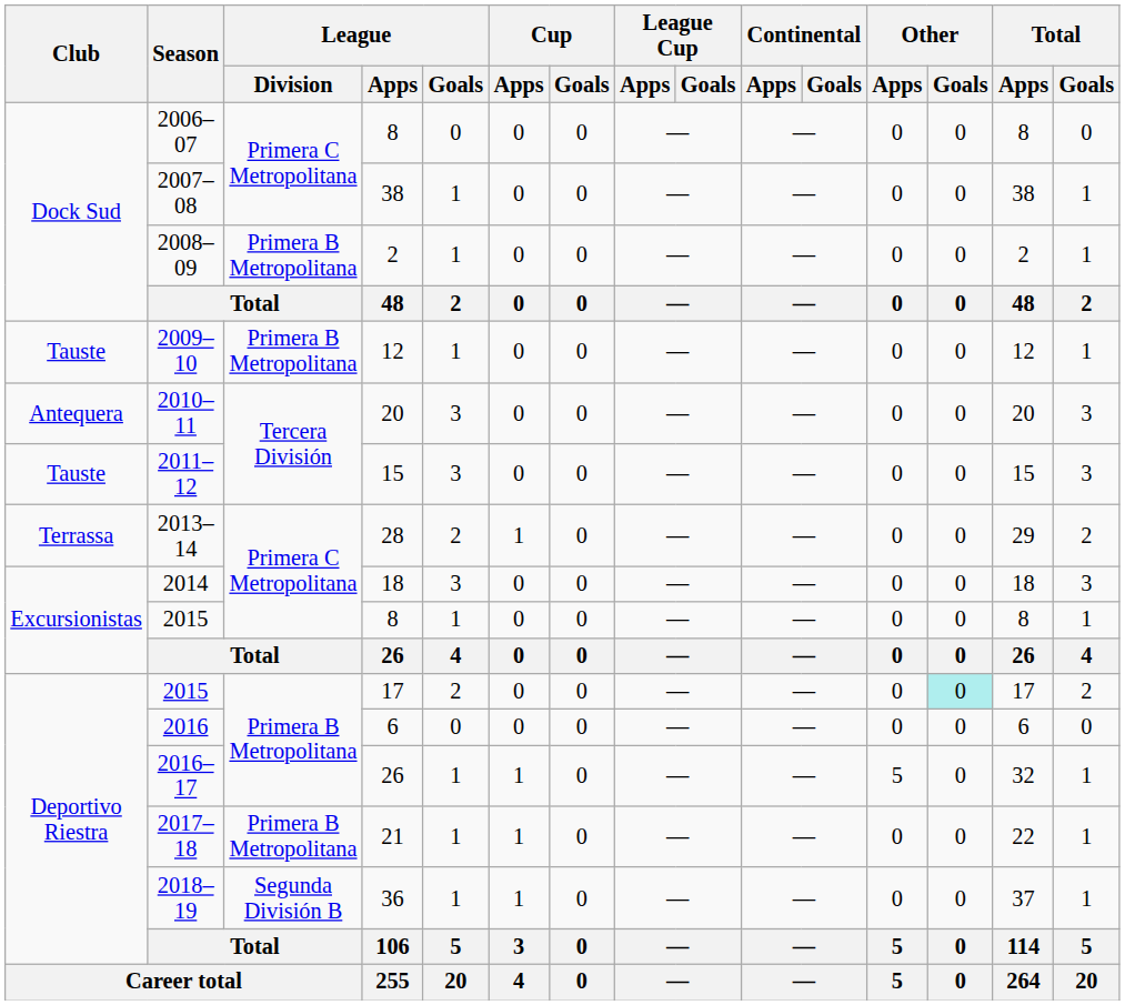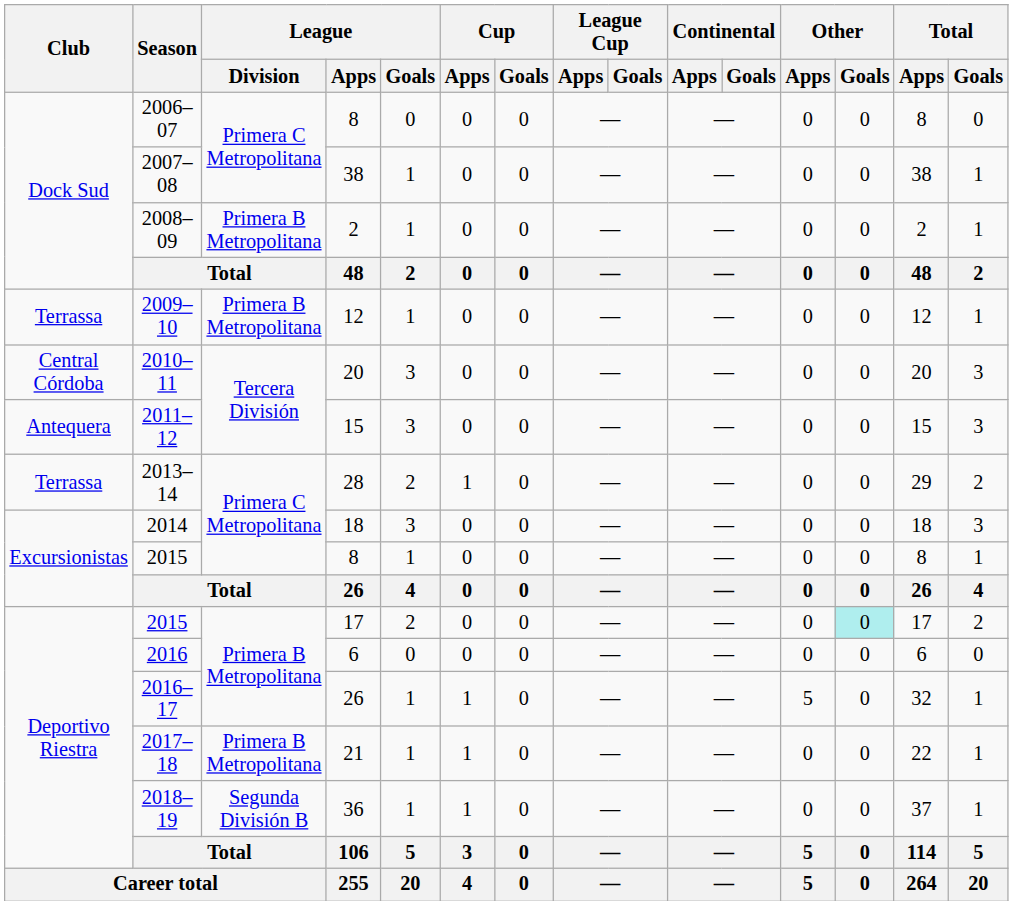 <table class="wikitable" style="text-align:center">
 <tr>
 <th rowspan="2">Club</th>
 <th rowspan="2">Season</th>
 <th colspan="3">League</th>
 <th colspan="2">Cup</th>
 <th colspan="2">League Cup</th>
 <th colspan="2">Continental</th>
 <th colspan="2">Other</th>
 <th colspan="2">Total</th>
 </tr>
 <tr>
 <th>Division</th>
 <th>Apps</th>
 <th>Goals</th>
 <th>Apps</th>
 <th>Goals</th>
 <th>Apps</th>
 <th>Goals</th>
 <th>Apps</th>
 <th>Goals</th>
 <th>Apps</th>
 <th>Goals</th>
 <th>Apps</th>
 <th>Goals</th>
 </tr>
 <tr>
 <td rowspan="4"><a href='#'>Dock Sud</a></td>
 <td>2006–07</td>
 <td rowspan="2"><a href='#'>Primera C Metropolitana</a></td>
 <td>8</td>
 <td>0</td>
 <td>0</td>
 <td>0</td>
 <td colspan="2">—</td>
 <td colspan="2">—</td>
 <td>0</td>
 <td>0</td>
 <td>8</td>
 <td>0</td>
 </tr>
 <tr>
 <td>2007–08</td>
 <td>38</td>
 <td>1</td>
 <td>0</td>
 <td>0</td>
 <td colspan="2">—</td>
 <td colspan="2">—</td>
 <td>0</td>
 <td>0</td>
 <td>38</td>
 <td>1</td>
 </tr>
 <tr>
 <td>2008–09</td>
 <td rowspan="1"><a href='#'>Primera B Metropolitana</a></td>
 <td>2</td>
 <td>1</td>
 <td>0</td>
 <td>0</td>
 <td colspan="2">—</td>
 <td colspan="2">—</td>
 <td>0</td>
 <td>0</td>
 <td>2</td>
 <td>1</td>
 </tr>
 <tr>
 <th colspan="2">Total</th>
 <th>48</th>
 <th>2</th>
 <th>0</th>
 <th>0</th>
 <th colspan="2">—</th>
 <th colspan="2">—</th>
 <th>0</th>
 <th>0</th>
 <th>48</th>
 <th>2</th>
 </tr>
 <tr>
-<td rowspan="1"><a href='#'>Tauste</a></td>
+<td rowspan="1"><a href='#'>Terrassa</a></td>
 <td><a href='#'>2009–10</a></td>
 <td rowspan="1"><a href='#'>Primera B Metropolitana</a></td>
 <td>12</td>
 <td>1</td>
 <td>0</td>
 <td>0</td>
 <td colspan="2">—</td>
 <td colspan="2">—</td>
 <td>0</td>
 <td>0</td>
 <td>12</td>
 <td>1</td>
 </tr>
 <tr>
-<td rowspan="1"><a href='#'>Antequera</a></td>
+<td rowspan="1"><a href='#'>Central Córdoba</a></td>
 <td><a href='#'>2010–11</a></td>
 <td rowspan="2"><a href='#'>Tercera División</a></td>
 <td>20</td>
 <td>3</td>
 <td>0</td>
 <td>0</td>
 <td colspan="2">—</td>
 <td colspan="2">—</td>
 <td>0</td>
 <td>0</td>
 <td>20</td>
 <td>3</td>
 </tr>
 <tr>
-<td rowspan="1"><a href='#'>Tauste</a></td>
+<td rowspan="1"><a href='#'>Antequera</a></td>
 <td><a href='#'>2011–12</a></td>
 <td>15</td>
 <td>3</td>
 <td>0</td>
 <td>0</td>
 <td colspan="2">—</td>
 <td colspan="2">—</td>
 <td>0</td>
 <td>0</td>
 <td>15</td>
 <td>3</td>
 </tr>
 <tr>
 <td rowspan="1"><a href='#'>Terrassa</a></td>
 <td>2013–14</td>
 <td rowspan="3"><a href='#'>Primera C Metropolitana</a></td>
 <td>28</td>
 <td>2</td>
 <td>1</td>
 <td>0</td>
 <td colspan="2">—</td>
 <td colspan="2">—</td>
 <td>0</td>
 <td>0</td>
 <td>29</td>
 <td>2</td>
 </tr>
 <tr>
 <td rowspan="3"><a href='#'>Excursionistas</a></td>
 <td>2014</td>
 <td>18</td>
 <td>3</td>
 <td>0</td>
 <td>0</td>
 <td colspan="2">—</td>
 <td colspan="2">—</td>
 <td>0</td>
 <td>0</td>
 <td>18</td>
 <td>3</td>
 </tr>
 <tr>
 <td>2015</td>
 <td>8</td>
 <td>1</td>
 <td>0</td>
 <td>0</td>
 <td colspan="2">—</td>
 <td colspan="2">—</td>
 <td>0</td>
 <td>0</td>
 <td>8</td>
 <td>1</td>
 </tr>
 <tr>
 <th colspan="2">Total</th>
 <th>26</th>
 <th>4</th>
 <th>0</th>
 <th>0</th>
 <th colspan="2">—</th>
 <th colspan="2">—</th>
 <th>0</th>
 <th>0</th>
 <th>26</th>
 <th>4</th>
 </tr>
 <tr>
 <td rowspan="6"><a href='#'>Deportivo Riestra</a></td>
 <td><a href='#'>2015</a></td>
 <td rowspan="3"><a href='#'>Primera B Metropolitana</a></td>
 <td>17</td>
 <td>2</td>
 <td>0</td>
 <td>0</td>
 <td colspan="2">—</td>
 <td colspan="2">—</td>
 <td>0</td>
 <td style="background: paleturquoise;">0</td>
 <td>17</td>
 <td>2</td>
 </tr>
 <tr>
 <td><a href='#'>2016</a></td>
 <td>6</td>
 <td>0</td>
 <td>0</td>
 <td>0</td>
 <td colspan="2">—</td>
 <td colspan="2">—</td>
 <td>0</td>
 <td>0</td>
 <td>6</td>
 <td>0</td>
 </tr>
 <tr>
 <td><a href='#'>2016–17</a></td>
 <td>26</td>
 <td>1</td>
 <td>1</td>
 <td>0</td>
 <td colspan="2">—</td>
 <td colspan="2">—</td>
 <td>5</td>
 <td>0</td>
 <td>32</td>
 <td>1</td>
 </tr>
 <tr>
 <td><a href='#'>2017–18</a></td>
 <td rowspan="1"><a href='#'>Primera B Metropolitana</a></td>
 <td>21</td>
 <td>1</td>
 <td>1</td>
 <td>0</td>
 <td colspan="2">—</td>
 <td colspan="2">—</td>
 <td>0</td>
 <td>0</td>
 <td>22</td>
 <td>1</td>
 </tr>
 <tr>
 <td><a href='#'>2018–19</a></td>
 <td rowspan="1"><a href='#'>Segunda División B</a></td>
 <td>36</td>
 <td>1</td>
 <td>1</td>
 <td>0</td>
 <td colspan="2">—</td>
 <td colspan="2">—</td>
 <td>0</td>
 <td>0</td>
 <td>37</td>
 <td>1</td>
 </tr>
 <tr>
 <th colspan="2">Total</th>
 <th>106</th>
 <th>5</th>
 <th>3</th>
 <th>0</th>
 <th colspan="2">—</th>
 <th colspan="2">—</th>
 <th>5</th>
 <th>0</th>
 <th>114</th>
 <th>5</th>
 </tr>
 <tr>
 <th colspan="3">Career total</th>
 <th>255</th>
 <th>20</th>
 <th>4</th>
 <th>0</th>
 <th colspan="2">—</th>
 <th colspan="2">—</th>
 <th>5</th>
 <th>0</th>
 <th>264</th>
 <th>20</th>
 </tr>
 </table>
